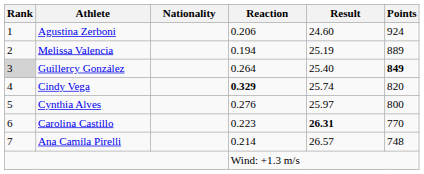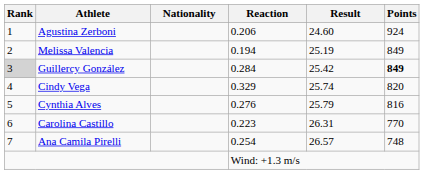 <table class="wikitable" style="font-size:95%" style="width:35em;" style="text-align:center">
 <tr>
 <th>Rank</th>
 <th width=150>Athlete</th>
 <th width=100>Nationality</th>
 <th width=100>Reaction</th>
 <th width=100>Result</th>
 <th>Points</th>
 </tr>
 <tr>
 <td>1</td>
 <td align=left><a href='#'>Agustina Zerboni</a></td>
 <td align=left></td>
 <td>0.206</td>
 <td>24.60</td>
 <td>924</td>
 </tr>
 <tr>
 <td>2</td>
 <td align=left><a href='#'>Melissa Valencia</a></td>
 <td align=left></td>
 <td>0.194</td>
 <td>25.19</td>
-<td>889</td>
+<td>849</td>
 </tr>
 <tr>
 <td style="background: lightgrey;">3</td>
 <td align=left><a href='#'>Guillercy González</a></td>
 <td align=left></td>
-<td>0.264</td>
-<td>25.40</td>
+<td>0.284</td>
+<td>25.42</td>
 <td><strong>849</strong></td>
 </tr>
 <tr>
 <td>4</td>
 <td align=left><a href='#'>Cindy Vega</a></td>
 <td align=left></td>
-<td><strong>0.329</strong></td>
+<td>0.329</td>
 <td>25.74</td>
 <td>820</td>
 </tr>
 <tr>
 <td>5</td>
 <td align=left><a href='#'>Cynthia Alves</a></td>
 <td align=left></td>
 <td>0.276</td>
-<td>25.97</td>
-<td>800</td>
+<td>25.79</td>
+<td>816</td>
 </tr>
 <tr>
 <td>6</td>
 <td align=left><a href='#'>Carolina Castillo</a></td>
 <td align=left></td>
 <td>0.223</td>
-<td><strong>26.31</strong></td>
+<td>26.31</td>
 <td>770</td>
 </tr>
 <tr>
 <td>7</td>
 <td align=left><a href='#'>Ana Camila Pirelli</a></td>
 <td align=left></td>
-<td>0.214</td>
+<td>0.254</td>
 <td>26.57</td>
 <td>748</td>
 </tr>
 <tr class="sortbottom">
 <td colspan=3></td>
 <td colspan="3" style="text-align:left;">Wind: +1.3 m/s</td>
 </tr>
 </table>
